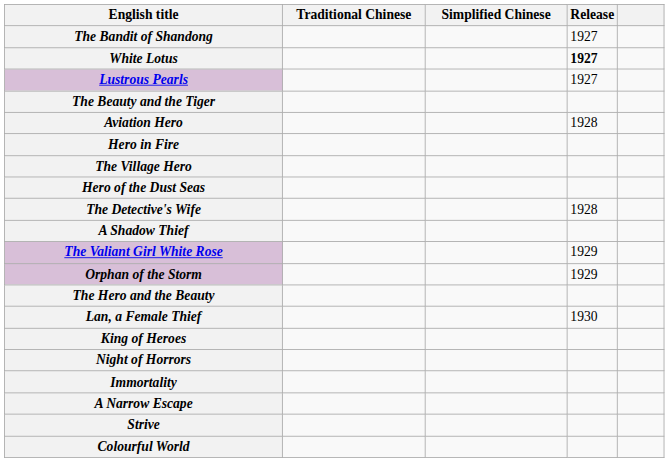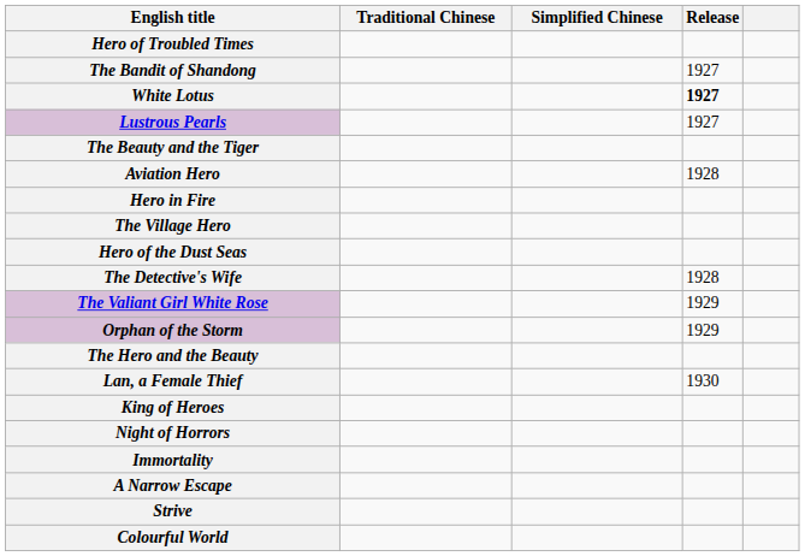 <table class="wikitable plainrowheaders sortable" style="margin-right: 0;" style="text-align: center;">
 <tr>
 <th scope="col"  style="width:20em;">English title</th>
 <th scope="col"  class="unsortable" style="width:10em;">Traditional Chinese</th>
 <th scope="col"  class="unsortable" style="width:10em;">Simplified Chinese</th>
 <th scope="col"  style="width:3em;">Release</th>
 <th scope="col"  class="unsortable" style="width:3em;"></th>
+</tr>
+<tr>
+<th scope="row"><em>Hero of Troubled Times</em></th>
+<td></td>
+<td></td>
+<td></td>
+<td></td>
 </tr>
 <tr>
 <th scope="row"><em>The Bandit of Shandong</em></th>
 <td></td>
 <td></td>
 <td>1927</td>
 <td></td>
 </tr>
 <tr>
 <th scope="row"><em>White Lotus</em></th>
 <td></td>
 <td></td>
 <td><strong>1927</strong></td>
 <td></td>
 </tr>
 <tr>
 <th scope="row" style="background-color: #D8BFD8;"><em><a href='#'>Lustrous Pearls</a></em> </th>
 <td></td>
 <td></td>
 <td>1927</td>
 <td></td>
 </tr>
 <tr>
 <th scope="row"><em>The Beauty and the Tiger</em></th>
 <td></td>
 <td></td>
 <td></td>
 <td></td>
 </tr>
 <tr>
 <th scope="row"><em>Aviation Hero</em></th>
 <td></td>
 <td></td>
 <td>1928</td>
 <td></td>
 </tr>
 <tr>
 <th scope="row"><em>Hero in Fire</em></th>
 <td></td>
 <td></td>
 <td></td>
 <td></td>
 </tr>
 <tr>
 <th scope="row"><em>The Village Hero</em></th>
 <td></td>
 <td></td>
 <td></td>
 <td></td>
 </tr>
 <tr>
 <th scope="row"><em>Hero of the Dust Seas</em></th>
 <td></td>
 <td></td>
 <td></td>
 <td></td>
 </tr>
 <tr>
 <th scope="row"><em>The Detective's Wife</em></th>
 <td></td>
 <td></td>
 <td>1928</td>
-<td></td>
-</tr>
-<tr>
-<th scope="row"><em>A Shadow Thief</em></th>
-<td></td>
-<td></td>
-<td></td>
 <td></td>
 </tr>
 <tr>
 <th scope="row" style="background-color: #D8BFD8;"><em><a href='#'>The Valiant Girl White Rose</a></em> </th>
 <td></td>
 <td></td>
 <td>1929</td>
 <td></td>
 </tr>
 <tr>
 <th scope="row" style="background-color: #D8BFD8;"><em>Orphan of the Storm</em> </th>
 <td></td>
 <td></td>
 <td>1929</td>
 <td></td>
 </tr>
 <tr>
 <th scope="row"><em>The Hero and the Beauty</em></th>
 <td></td>
 <td></td>
 <td></td>
 <td></td>
 </tr>
 <tr>
 <th scope="row"><em>Lan, a Female Thief</em></th>
 <td></td>
 <td></td>
 <td>1930</td>
 <td></td>
 </tr>
 <tr>
 <th scope="row"><em>King of Heroes</em></th>
 <td></td>
 <td></td>
 <td></td>
 <td></td>
 </tr>
 <tr>
 <th scope="row"><em>Night of Horrors</em></th>
 <td></td>
 <td></td>
 <td></td>
 <td></td>
 </tr>
 <tr>
 <th scope="row"><em>Immortality</em></th>
 <td></td>
 <td></td>
 <td></td>
 <td></td>
 </tr>
 <tr>
 <th scope="row"><em>A Narrow Escape</em></th>
 <td></td>
 <td></td>
 <td></td>
 <td></td>
 </tr>
 <tr>
 <th scope="row"><em>Strive</em></th>
 <td></td>
 <td></td>
 <td></td>
 <td></td>
 </tr>
 <tr>
 <th scope="row"><em>Colourful World</em></th>
 <td></td>
 <td></td>
 <td></td>
 <td></td>
 </tr>
 </table>
